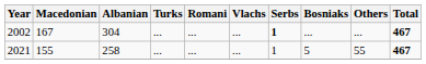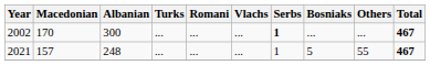 <table class="wikitable">
 <tr>
 <th>Year</th>
 <th>Macedonian</th>
 <th>Albanian</th>
 <th>Turks</th>
 <th>Romani</th>
 <th>Vlachs</th>
 <th>Serbs</th>
 <th>Bosniaks</th>
 <th><abbr>Others</abbr></th>
 <th>Total</th>
 </tr>
 <tr>
 <td>2002</td>
-<td>167</td>
-<td>304</td>
+<td>170</td>
+<td>300</td>
 <td>...</td>
 <td>...</td>
 <td>...</td>
 <td><strong>1</strong></td>
 <td>...</td>
 <td>...</td>
 <td><strong>467</strong></td>
 </tr>
 <tr>
 <td>2021</td>
-<td>155</td>
-<td>258</td>
+<td>157</td>
+<td>248</td>
 <td>...</td>
 <td>...</td>
 <td>...</td>
 <td>1</td>
 <td>5</td>
 <td>55</td>
 <td><strong>467</strong></td>
 </tr>
 <tr>
 </tr>
 </table>
